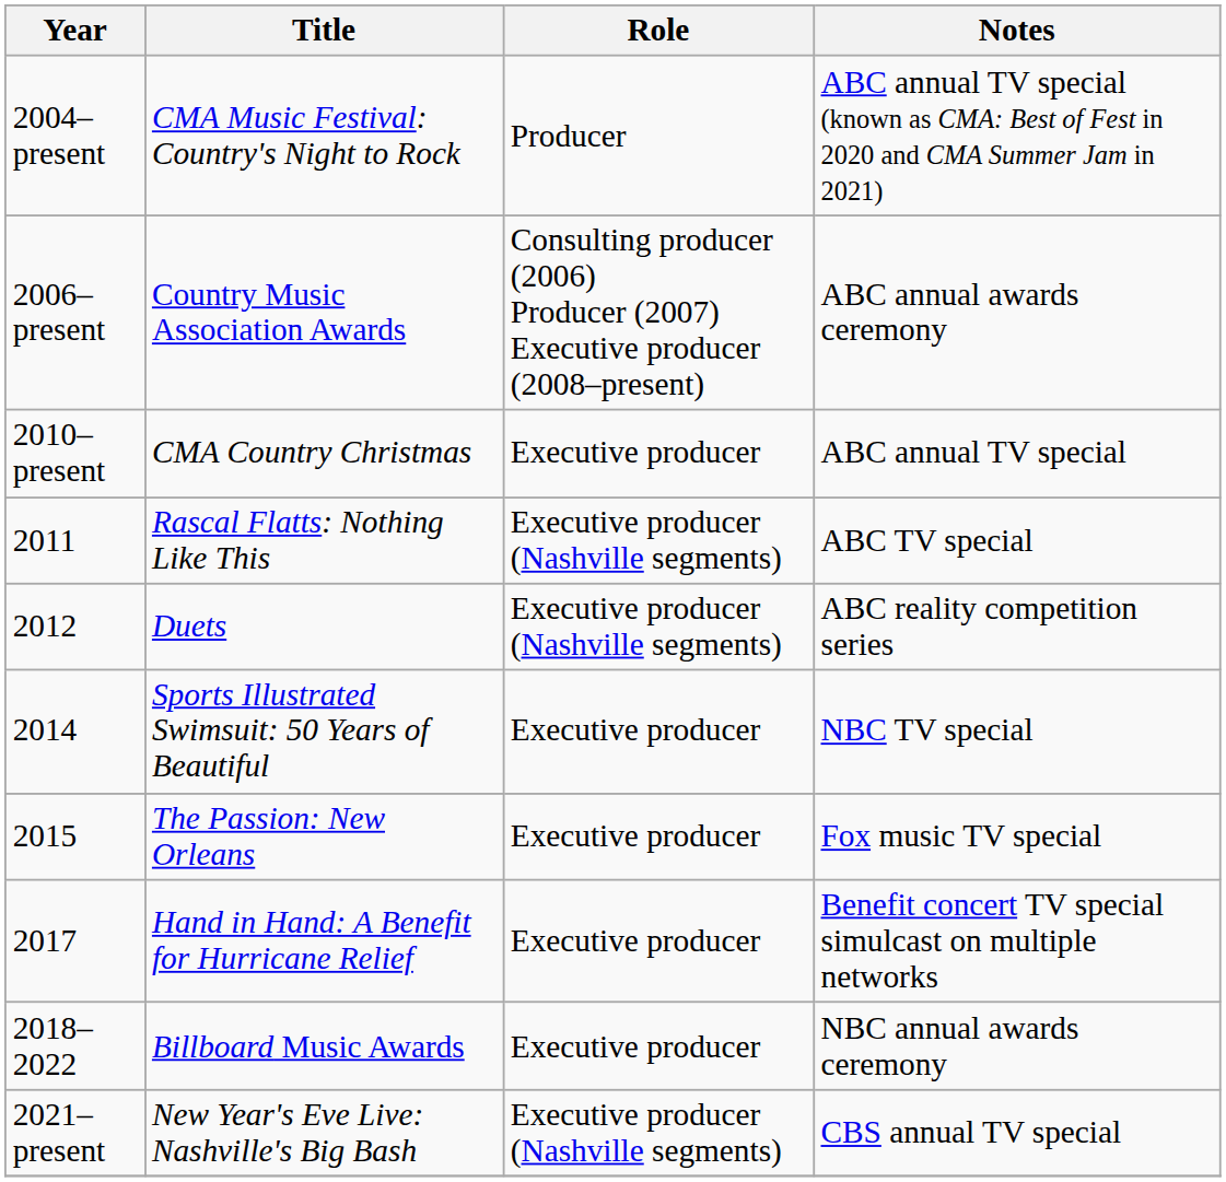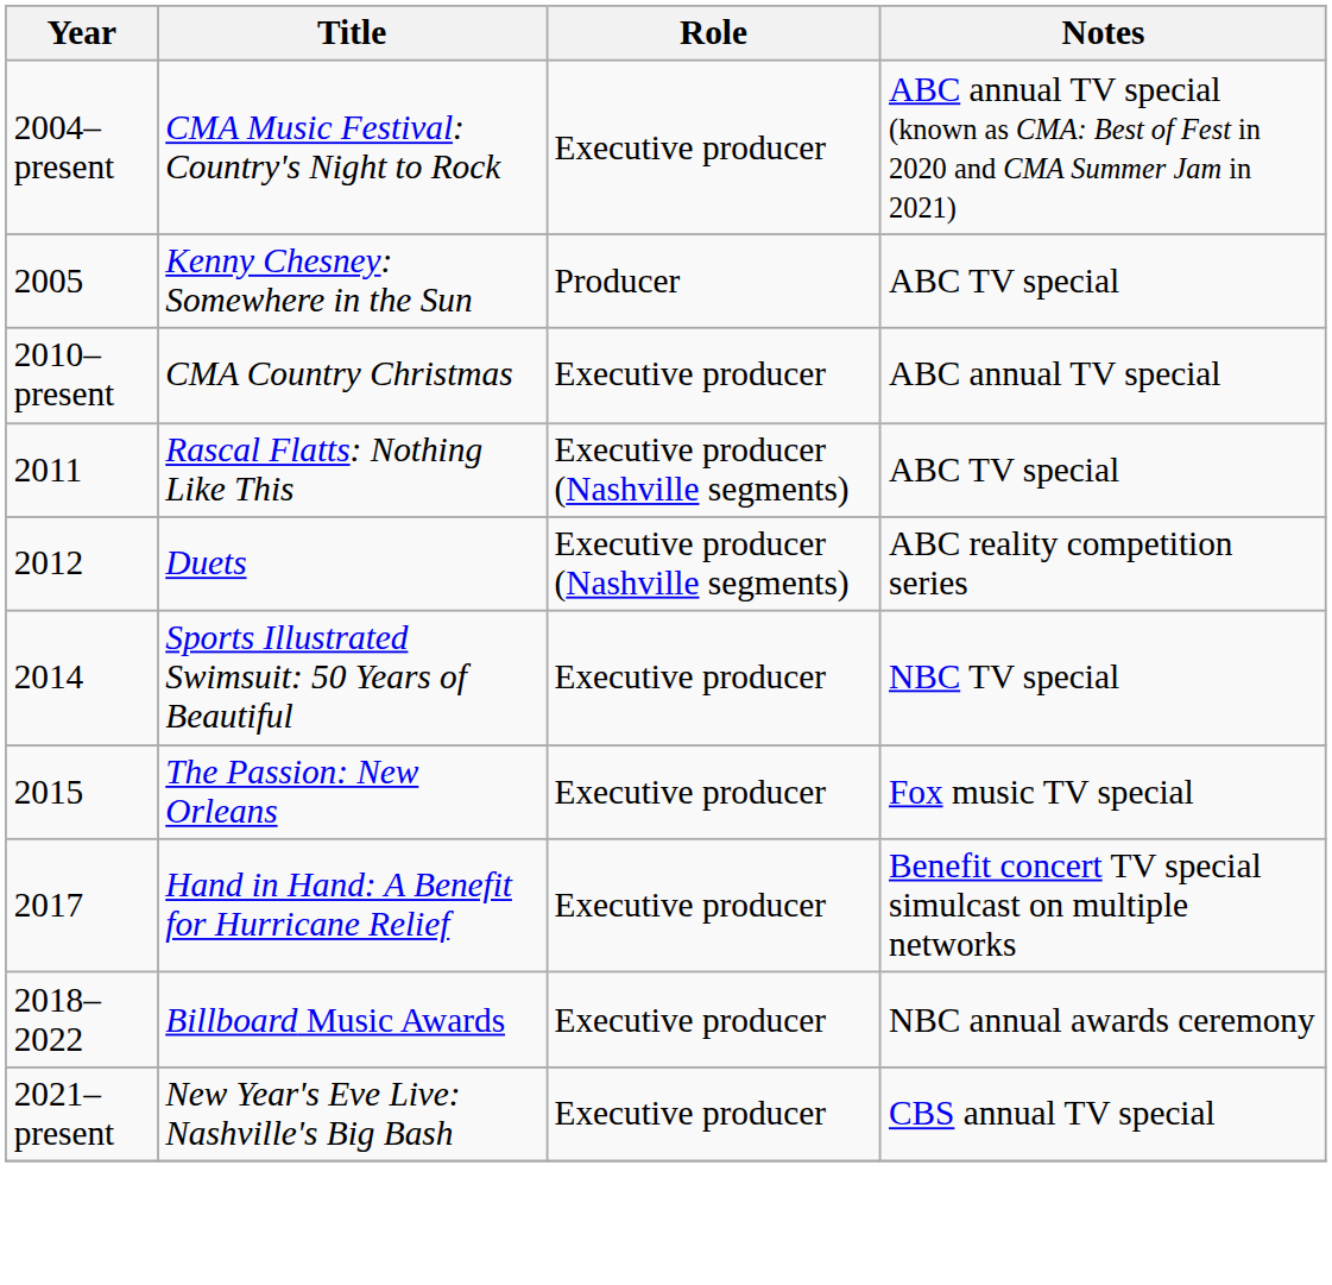 <table class="wikitable sortable plainrowheaders">
 <tr>
 <th scope="col">Year</th>
 <th scope="col">Title</th>
 <th scope="col">Role</th>
 <th scope="col" class="unsortable">Notes</th>
 </tr>
 <tr>
 <td>2004–present</td>
 <td><em><a href='#'>CMA Music Festival</a>: Country's Night to Rock</em></td>
-<td>Producer</td>
+<td>Executive producer</td>
 <td><a href='#'>ABC</a> annual TV special<br><small>(known as <em>CMA: Best of Fest</em> in 2020 and <em>CMA Summer Jam</em> in 2021)</small></td>
 </tr>
 <tr>
-<td>2006–present</td>
-<td><a href='#'>Country Music Association Awards</a></td>
-<td>Consulting producer (2006)<br>Producer (2007)<br>Executive producer (2008–present)</td>
-<td>ABC annual awards ceremony</td>
+<td>2005</td>
+<td><em><a href='#'>Kenny Chesney</a>: Somewhere in the Sun</em></td>
+<td>Producer</td>
+<td>ABC TV special</td>
 </tr>
 <tr>
 <td>2010–present</td>
 <td><em>CMA Country Christmas</em></td>
 <td>Executive producer</td>
 <td>ABC annual TV special</td>
 </tr>
 <tr>
 <td>2011</td>
 <td><em><a href='#'>Rascal Flatts</a>: Nothing Like This</em></td>
 <td>Executive producer (<a href='#'>Nashville</a> segments)</td>
 <td>ABC TV special</td>
 </tr>
 <tr>
 <td>2012</td>
 <td><em><a href='#'>Duets</a></em></td>
 <td>Executive producer (<a href='#'>Nashville</a> segments)</td>
 <td>ABC reality competition series</td>
 </tr>
 <tr>
 <td>2014</td>
 <td><em><a href='#'>Sports Illustrated</a> Swimsuit: 50 Years of Beautiful</em></td>
 <td>Executive producer</td>
 <td><a href='#'>NBC</a> TV special</td>
 </tr>
 <tr>
 <td>2015</td>
 <td><em><a href='#'>The Passion: New Orleans</a></em></td>
 <td>Executive producer</td>
 <td><a href='#'>Fox</a> music TV special</td>
 </tr>
 <tr>
 <td>2017</td>
 <td><em><a href='#'>Hand in Hand: A Benefit for Hurricane Relief</a></em></td>
 <td>Executive producer</td>
 <td><a href='#'>Benefit concert</a> TV special simulcast on multiple networks</td>
 </tr>
 <tr>
 <td>2018–2022</td>
 <td><a href='#'><em>Billboard</em> Music Awards</a></td>
 <td>Executive producer</td>
 <td>NBC annual awards ceremony</td>
 </tr>
 <tr>
 <td>2021–present</td>
 <td><em>New Year's Eve Live: Nashville's Big Bash</em></td>
-<td>Executive producer (<a href='#'>Nashville</a> segments)</td>
+<td>Executive producer</td>
 <td><a href='#'>CBS</a> annual TV special</td>
 </tr>
 <tr>
 </tr>
 </table>
